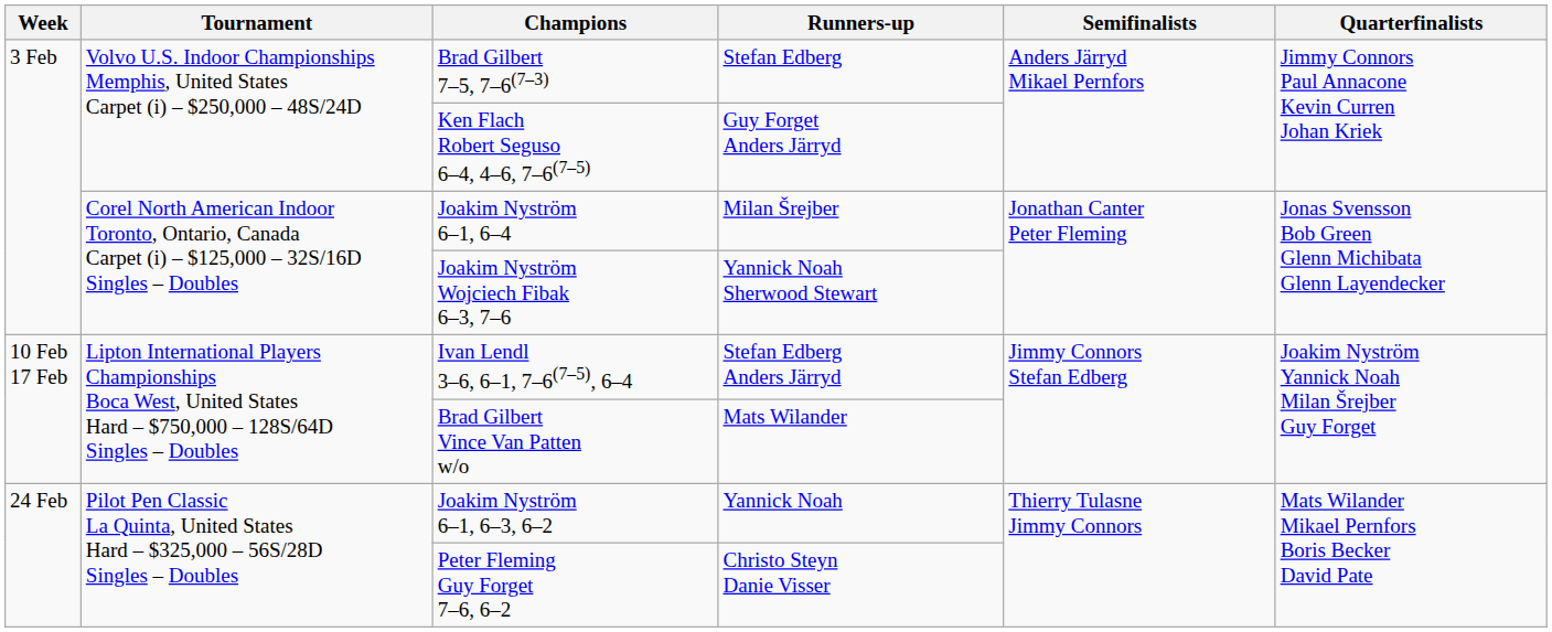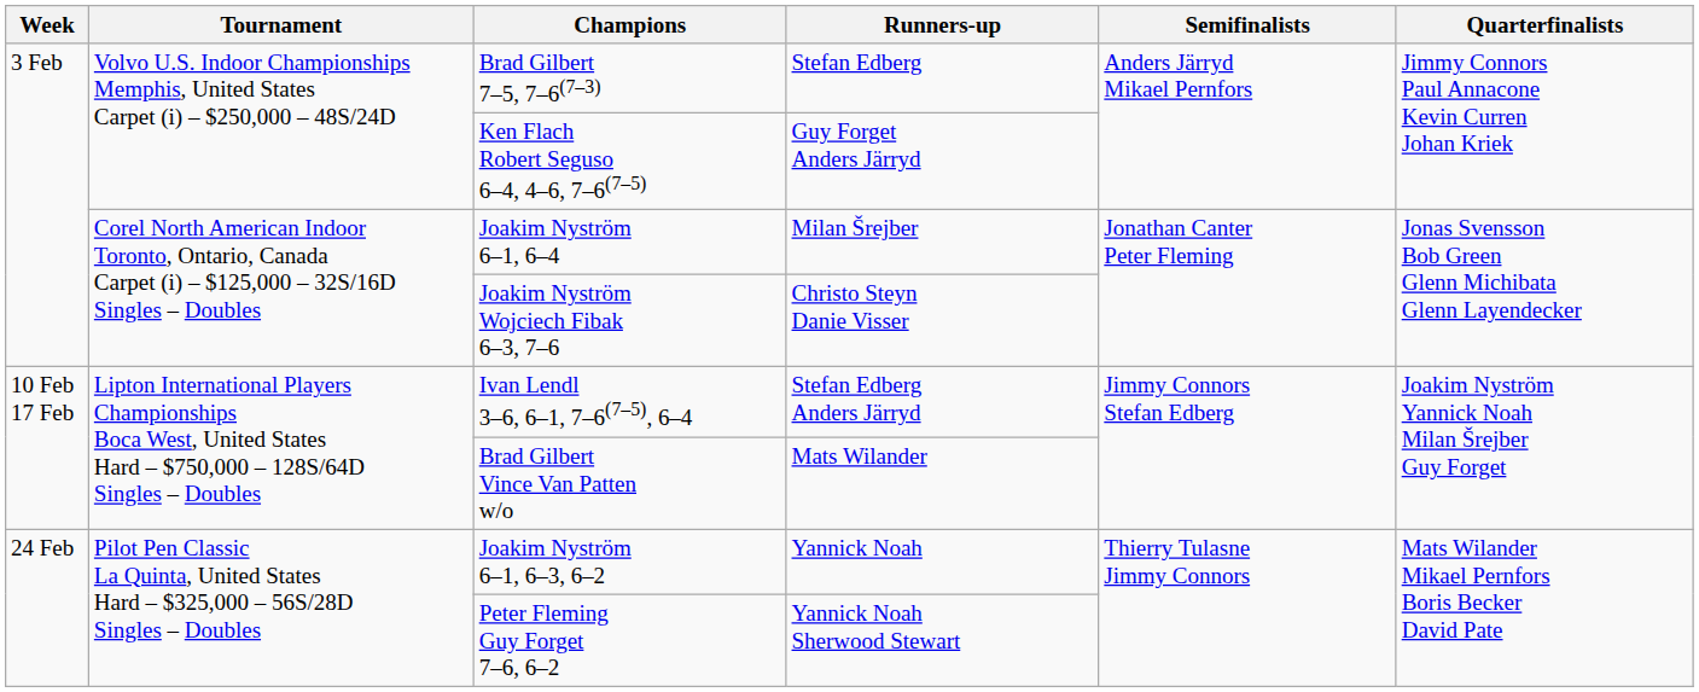 <table class=wikitable style=font-size:95%>
 <tr>
 <th style="width:48px;">Week</th>
 <th style="width:248px;">Tournament</th>
 <th style="width:200px;">Champions</th>
 <th style="width:200px;">Runners-up</th>
 <th style="width:190px;">Semifinalists</th>
 <th style="width:190px;">Quarterfinalists</th>
 </tr>
 <tr valign=top>
 <td rowspan=4>3 Feb</td>
 <td rowspan="2"><a href='#'>Volvo U.S. Indoor Championships</a><br> <a href='#'>Memphis</a>, United States<br>Carpet (i) – $250,000 – 48S/24D</td>
 <td> <a href='#'>Brad Gilbert</a><br>7–5, 7–6<sup>(7–3)</sup></td>
 <td> <a href='#'>Stefan Edberg</a></td>
 <td rowspan=2> <a href='#'>Anders Järryd</a> <br>  <a href='#'>Mikael Pernfors</a></td>
 <td rowspan=2> <a href='#'>Jimmy Connors</a> <br>  <a href='#'>Paul Annacone</a> <br>  <a href='#'>Kevin Curren</a> <br>  <a href='#'>Johan Kriek</a></td>
 </tr>
 <tr valign=top>
 <td> <a href='#'>Ken Flach</a><br> <a href='#'>Robert Seguso</a><br>6–4, 4–6, 7–6<sup>(7–5)</sup></td>
 <td> <a href='#'>Guy Forget</a><br> <a href='#'>Anders Järryd</a></td>
 </tr>
 <tr valign=top>
 <td rowspan=2><a href='#'>Corel North American Indoor</a><br> <a href='#'>Toronto</a>, Ontario, Canada <br>Carpet (i) – $125,000 – 32S/16D <br> <a href='#'>Singles</a> – <a href='#'>Doubles</a></td>
 <td> <a href='#'>Joakim Nyström</a><br>6–1, 6–4</td>
 <td> <a href='#'>Milan Šrejber</a></td>
 <td rowspan=2> <a href='#'>Jonathan Canter</a> <br>  <a href='#'>Peter Fleming</a></td>
 <td rowspan=2> <a href='#'>Jonas Svensson</a> <br>  <a href='#'>Bob Green</a> <br>  <a href='#'>Glenn Michibata</a> <br>  <a href='#'>Glenn Layendecker</a></td>
 </tr>
 <tr valign=top>
 <td> <a href='#'>Joakim Nyström</a><br> <a href='#'>Wojciech Fibak</a><br> 6–3, 7–6</td>
-<td> <a href='#'>Yannick Noah</a><br> <a href='#'>Sherwood Stewart</a></td>
+<td> <a href='#'>Christo Steyn</a> <br>  <a href='#'>Danie Visser</a></td>
 </tr>
 <tr valign=top>
 <td rowspan=2>10 Feb<br>17 Feb</td>
 <td rowspan="2"><a href='#'>Lipton International Players Championships</a><br> <a href='#'>Boca West</a>, United States<br>Hard – $750,000 – 128S/64D<br><a href='#'>Singles</a> – <a href='#'>Doubles</a></td>
 <td> <a href='#'>Ivan Lendl</a><br>3–6, 6–1, 7–6<sup>(7–5)</sup>, 6–4</td>
 <td> <a href='#'>Stefan Edberg</a><br> <a href='#'>Anders Järryd</a></td>
 <td rowspan=2> <a href='#'>Jimmy Connors</a><br> <a href='#'>Stefan Edberg</a></td>
 <td rowspan=2> <a href='#'>Joakim Nyström</a><br> <a href='#'>Yannick Noah</a><br> <a href='#'>Milan Šrejber</a><br> <a href='#'>Guy Forget</a></td>
 </tr>
 <tr valign=top>
 <td> <a href='#'>Brad Gilbert</a><br> <a href='#'>Vince Van Patten</a><br>w/o</td>
 <td> <a href='#'>Mats Wilander</a></td>
 </tr>
 <tr valign=top>
 <td rowspan=2>24 Feb</td>
 <td rowspan="2"><a href='#'>Pilot Pen Classic</a><br> <a href='#'>La Quinta</a>, United States<br>Hard – $325,000 – 56S/28D<br><a href='#'>Singles</a> – <a href='#'>Doubles</a></td>
 <td> <a href='#'>Joakim Nyström</a><br>6–1, 6–3, 6–2</td>
 <td> <a href='#'>Yannick Noah</a></td>
 <td rowspan=2> <a href='#'>Thierry Tulasne</a><br> <a href='#'>Jimmy Connors</a></td>
 <td rowspan=2> <a href='#'>Mats Wilander</a><br> <a href='#'>Mikael Pernfors</a><br> <a href='#'>Boris Becker</a><br> <a href='#'>David Pate</a></td>
 </tr>
 <tr valign=top>
 <td> <a href='#'>Peter Fleming</a><br> <a href='#'>Guy Forget</a><br>7–6, 6–2</td>
-<td> <a href='#'>Christo Steyn</a> <br>  <a href='#'>Danie Visser</a></td>
+<td> <a href='#'>Yannick Noah</a><br> <a href='#'>Sherwood Stewart</a></td>
 </tr>
 </table>
